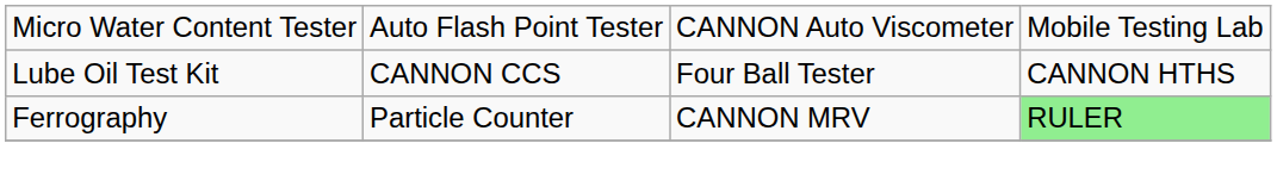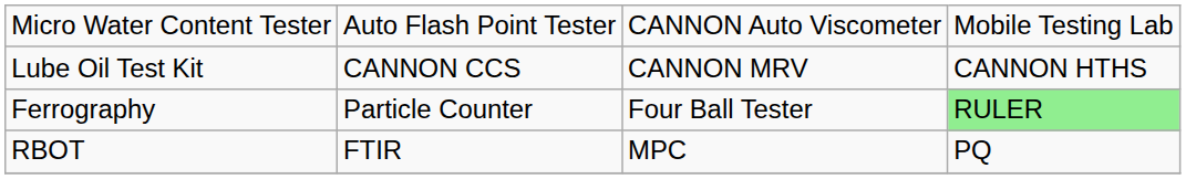 <table class="wikitable">
 <tr>
 <td>Micro Water Content Tester</td>
 <td>Auto Flash Point Tester</td>
 <td>CANNON Auto Viscometer</td>
 <td>Mobile Testing Lab</td>
 </tr>
 <tr>
 <td>Lube Oil Test Kit</td>
 <td>CANNON CCS</td>
-<td>Four Ball Tester</td>
+<td>CANNON MRV</td>
 <td>CANNON HTHS</td>
 </tr>
 <tr>
 <td>Ferrography</td>
 <td>Particle Counter</td>
-<td>CANNON MRV</td>
+<td>Four Ball Tester</td>
 <td style="background: lightgreen;">RULER</td>
+</tr>
+<tr>
+<td>RBOT</td>
+<td>FTIR</td>
+<td>MPC</td>
+<td>PQ</td>
 </tr>
 <tr>
 </tr>
 </table>
